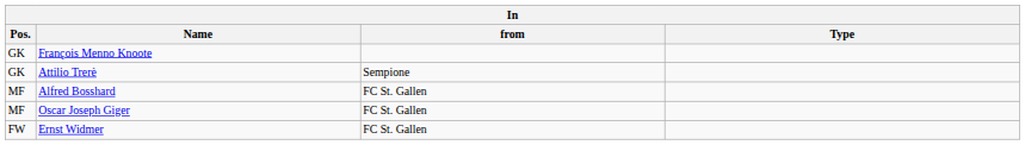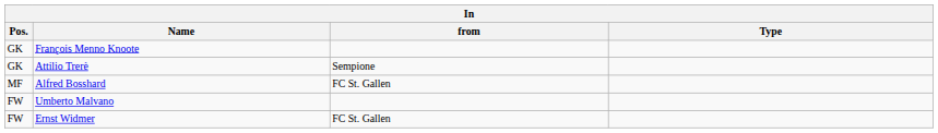 <table class="wikitable" style="font-size:90%;width:99%;">
 <tr>
 <th colspan="4">In</th>
 </tr>
 <tr>
 <th width=3%>Pos.</th>
 <th width=32%>Name</th>
 <th width=30%>from</th>
 <th width=35%>Type</th>
 </tr>
 <tr>
 <td>GK</td>
 <td><a href='#'>François Menno Knoote</a></td>
 <td></td>
 <td></td>
 </tr>
 <tr>
 <td>GK</td>
 <td><a href='#'>Attilio Trerè</a></td>
 <td>Sempione</td>
 <td></td>
 </tr>
 <tr>
 <td>MF</td>
 <td><a href='#'>Alfred Bosshard</a></td>
 <td>FC St. Gallen</td>
 <td></td>
 </tr>
 <tr>
-<td>MF</td>
-<td><a href='#'>Oscar Joseph Giger</a></td>
-<td>FC St. Gallen</td>
+<td>FW</td>
+<td><a href='#'>Umberto Malvano</a></td>
+<td></td>
 <td></td>
 </tr>
 <tr>
 <td>FW</td>
 <td><a href='#'>Ernst Widmer</a></td>
 <td>FC St. Gallen</td>
 <td></td>
 </tr>
 </table>
